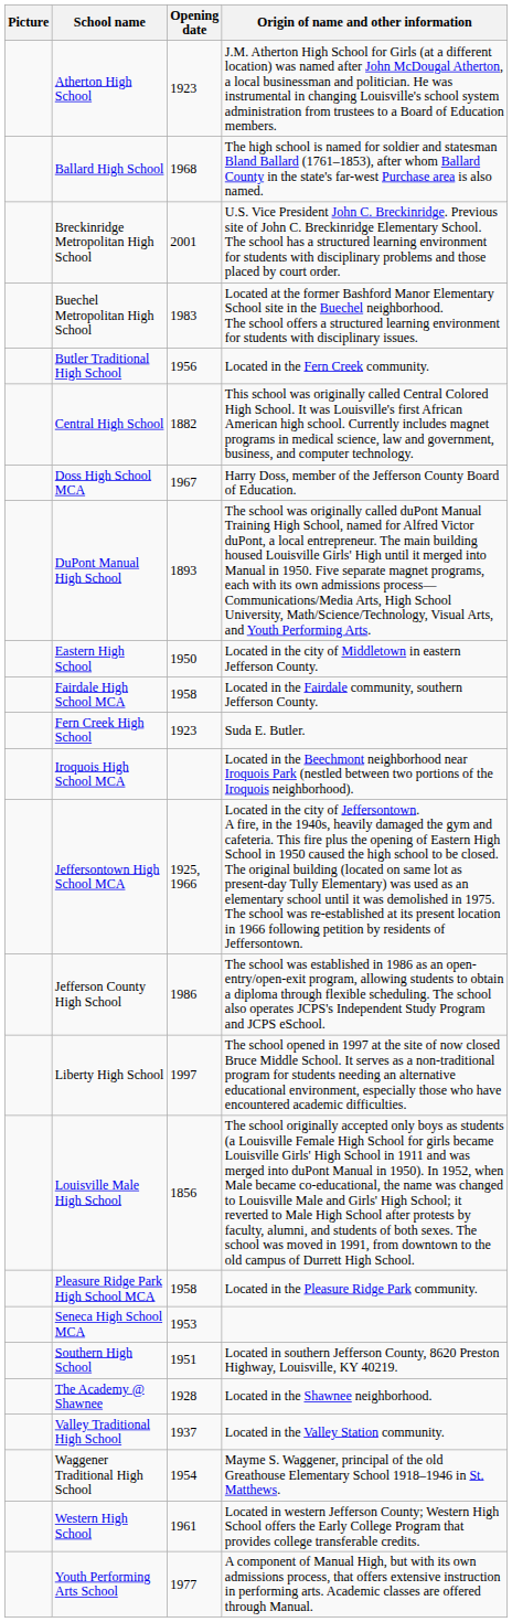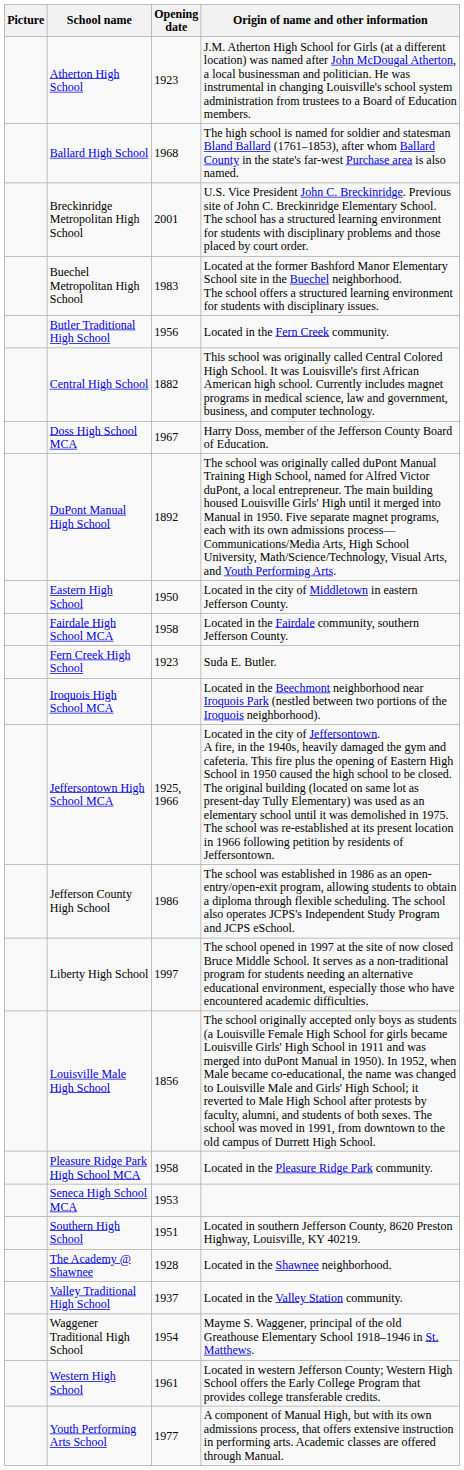 <table class="wikitable">
 <tr>
 <th width="5%">Picture</th>
 <th width="25%">School name</th>
 <th width="5%">Opening date</th>
 <th width="65%">Origin of name and other information</th>
 </tr>
 <tr>
 <td></td>
 <td><a href='#'>Atherton High School</a></td>
 <td>1923</td>
 <td>J.M. Atherton High School for Girls (at a different location) was named after <a href='#'>John McDougal Atherton</a>, a local businessman and politician. He was instrumental in changing Louisville's school system administration from trustees to a Board of Education members.</td>
 </tr>
 <tr>
 <td></td>
 <td><a href='#'>Ballard High School</a></td>
 <td>1968</td>
 <td>The high school is named for soldier and statesman <a href='#'>Bland Ballard</a> (1761–1853), after whom <a href='#'>Ballard County</a> in the state's far-west <a href='#'>Purchase area</a> is also named.</td>
 </tr>
 <tr>
 <td></td>
 <td>Breckinridge Metropolitan High School</td>
 <td>2001</td>
 <td>U.S. Vice President <a href='#'>John C. Breckinridge</a>. Previous site of John C. Breckinridge Elementary School.<br>The school has a structured learning environment for students with disciplinary problems and those placed by court order.</td>
 </tr>
 <tr>
 <td></td>
 <td>Buechel Metropolitan High School</td>
 <td>1983</td>
 <td>Located at the former Bashford Manor Elementary School site in the <a href='#'>Buechel</a> neighborhood.<br>The school offers a structured learning environment for students with disciplinary issues.</td>
 </tr>
 <tr>
 <td></td>
 <td><a href='#'>Butler Traditional High School</a></td>
 <td>1956</td>
 <td>Located in the <a href='#'>Fern Creek</a> community.</td>
 </tr>
 <tr>
 <td></td>
 <td><a href='#'>Central High School</a></td>
 <td>1882</td>
 <td>This school was originally called Central Colored High School. It was Louisville's first African American high school. Currently includes magnet programs in medical science, law and government, business, and computer technology.</td>
 </tr>
 <tr>
 <td></td>
 <td><a href='#'>Doss High School MCA</a></td>
 <td>1967</td>
 <td>Harry Doss, member of the Jefferson County Board of Education.</td>
 </tr>
 <tr>
 <td></td>
 <td><a href='#'>DuPont Manual High School</a></td>
-<td>1893</td>
+<td>1892</td>
 <td>The school was originally called duPont Manual Training High School, named for Alfred Victor duPont, a local entrepreneur. The main building housed Louisville Girls' High until it merged into Manual in 1950. Five separate magnet programs, each with its own admissions process—Communications/Media Arts, High School University, Math/Science/Technology, Visual Arts, and <a href='#'>Youth Performing Arts</a>.</td>
 </tr>
 <tr>
 <td></td>
 <td><a href='#'>Eastern High School</a></td>
 <td>1950</td>
 <td>Located in the city of <a href='#'>Middletown</a> in eastern Jefferson County.</td>
 </tr>
 <tr>
 <td></td>
 <td><a href='#'>Fairdale High School MCA</a></td>
 <td>1958</td>
 <td>Located in the <a href='#'>Fairdale</a> community, southern Jefferson County.</td>
 </tr>
 <tr>
 <td></td>
 <td><a href='#'>Fern Creek High School</a></td>
 <td>1923</td>
 <td>Suda E. Butler.</td>
 </tr>
 <tr>
 <td></td>
 <td><a href='#'>Iroquois High School MCA</a></td>
 <td></td>
 <td>Located in the <a href='#'>Beechmont</a> neighborhood near <a href='#'>Iroquois Park</a> (nestled between two portions of the <a href='#'>Iroquois</a> neighborhood).</td>
 </tr>
 <tr>
 <td></td>
 <td><a href='#'>Jeffersontown High School MCA</a></td>
 <td>1925, 1966</td>
 <td>Located in the city of <a href='#'>Jeffersontown</a>.<br>A fire, in the 1940s, heavily damaged the gym and cafeteria. This fire plus the opening of Eastern High School in 1950 caused the high school to be closed. The original building (located on same lot as present-day Tully Elementary) was used as an elementary school until it was demolished in 1975. The school was re-established at its present location in 1966 following petition by residents of Jeffersontown.</td>
 </tr>
 <tr>
 <td></td>
 <td>Jefferson County High School</td>
 <td>1986</td>
 <td>The school was established in 1986 as an open-entry/open-exit program, allowing students to obtain a diploma through flexible scheduling.  The school also operates JCPS's Independent Study Program and JCPS eSchool.</td>
 </tr>
 <tr>
 <td></td>
 <td>Liberty High School</td>
 <td>1997</td>
 <td>The school opened in 1997 at the site of now closed Bruce Middle School. It serves as a non-traditional program for students needing an alternative educational environment, especially those who have encountered academic difficulties.</td>
 </tr>
 <tr>
 <td></td>
 <td><a href='#'>Louisville Male High School</a></td>
 <td>1856</td>
 <td>The school originally accepted only boys as students (a Louisville Female High School for girls became Louisville Girls' High School in 1911 and was merged into duPont Manual in 1950). In 1952, when Male became co-educational, the name was changed to Louisville Male and Girls' High School; it reverted to Male High School after protests by faculty, alumni, and students of both sexes. The school was moved in 1991, from downtown to the old campus of Durrett High School.</td>
 </tr>
 <tr>
 <td></td>
 <td><a href='#'>Pleasure Ridge Park High School MCA</a></td>
 <td>1958</td>
 <td>Located in the <a href='#'>Pleasure Ridge Park</a> community.</td>
 </tr>
 <tr>
 <td></td>
 <td><a href='#'>Seneca High School MCA</a></td>
 <td>1953</td>
 <td></td>
 </tr>
 <tr>
 <td></td>
 <td><a href='#'>Southern High School</a></td>
 <td>1951</td>
 <td>Located in southern Jefferson County, 8620 Preston Highway, Louisville, KY 40219.</td>
 </tr>
 <tr>
 <td></td>
 <td><a href='#'>The Academy @ Shawnee</a></td>
 <td>1928</td>
 <td>Located in the <a href='#'>Shawnee</a> neighborhood.</td>
 </tr>
 <tr>
 <td></td>
 <td><a href='#'>Valley Traditional High School</a></td>
 <td>1937</td>
 <td>Located in the <a href='#'>Valley Station</a> community.</td>
 </tr>
 <tr>
 <td></td>
 <td>Waggener Traditional High School</td>
 <td>1954</td>
 <td>Mayme S. Waggener, principal of the old Greathouse Elementary School 1918–1946 in <a href='#'>St. Matthews</a>.</td>
 </tr>
 <tr>
 <td></td>
 <td><a href='#'>Western High School</a></td>
 <td>1961</td>
 <td>Located in western Jefferson County; Western High School offers the Early College Program that provides college transferable credits.</td>
 </tr>
 <tr>
 <td></td>
 <td><a href='#'>Youth Performing Arts School</a></td>
 <td>1977</td>
 <td>A component of Manual High, but with its own admissions process, that offers extensive instruction in performing arts. Academic classes are offered through Manual.</td>
 </tr>
 </table>
